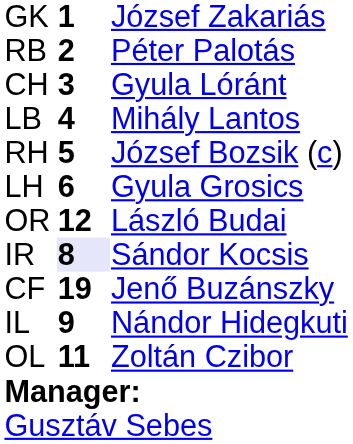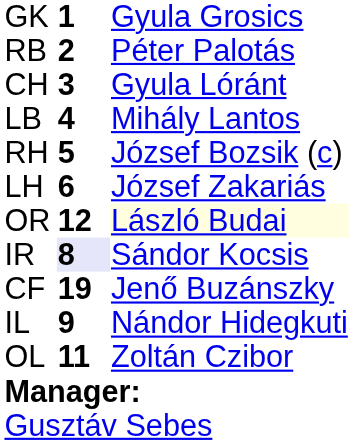 <table style="font-size:90%; margin:0.2em auto;" cellspacing="0" cellpadding="0">
 <tr>
 <th width="25"></th>
 <th width="25"></th>
 </tr>
 <tr>
 <td>GK</td>
 <td><strong> 1</strong></td>
-<td><a href='#'>József Zakariás</a></td>
+<td><a href='#'>Gyula Grosics</a></td>
 </tr>
 <tr>
 <td>RB</td>
 <td><strong> 2</strong></td>
 <td><a href='#'>Péter Palotás</a></td>
 </tr>
 <tr>
 <td>CH</td>
 <td><strong> 3</strong></td>
 <td><a href='#'>Gyula Lóránt</a></td>
 </tr>
 <tr>
 <td>LB</td>
 <td><strong> 4</strong></td>
 <td><a href='#'>Mihály Lantos</a></td>
 </tr>
 <tr>
 <td>RH</td>
 <td><strong> 5</strong></td>
 <td><a href='#'>József Bozsik</a> (<a href='#'>c</a>)</td>
 </tr>
 <tr>
 <td>LH</td>
 <td><strong> 6</strong></td>
-<td><a href='#'>Gyula Grosics</a></td>
+<td><a href='#'>József Zakariás</a></td>
 </tr>
 <tr>
 <td>OR</td>
 <td><strong>12</strong></td>
-<td><a href='#'>László Budai</a></td>
+<td style="background: lightyellow;"><a href='#'>László Budai</a></td>
 </tr>
 <tr>
 <td>IR</td>
 <td style="background: lavender;"><strong>8</strong></td>
 <td><a href='#'>Sándor Kocsis</a></td>
 </tr>
 <tr>
 <td>CF</td>
 <td><strong>19</strong></td>
 <td><a href='#'>Jenő Buzánszky</a></td>
 </tr>
 <tr>
 <td>IL</td>
 <td><strong>9</strong></td>
 <td><a href='#'>Nándor Hidegkuti</a></td>
 </tr>
 <tr>
 <td>OL</td>
 <td><strong>11</strong></td>
 <td><a href='#'>Zoltán Czibor</a></td>
 </tr>
 <tr>
 <td colspan=3><strong>Manager:</strong></td>
 </tr>
 <tr>
 <td colspan=4> <a href='#'>Gusztáv Sebes</a></td>
 </tr>
 </table>
